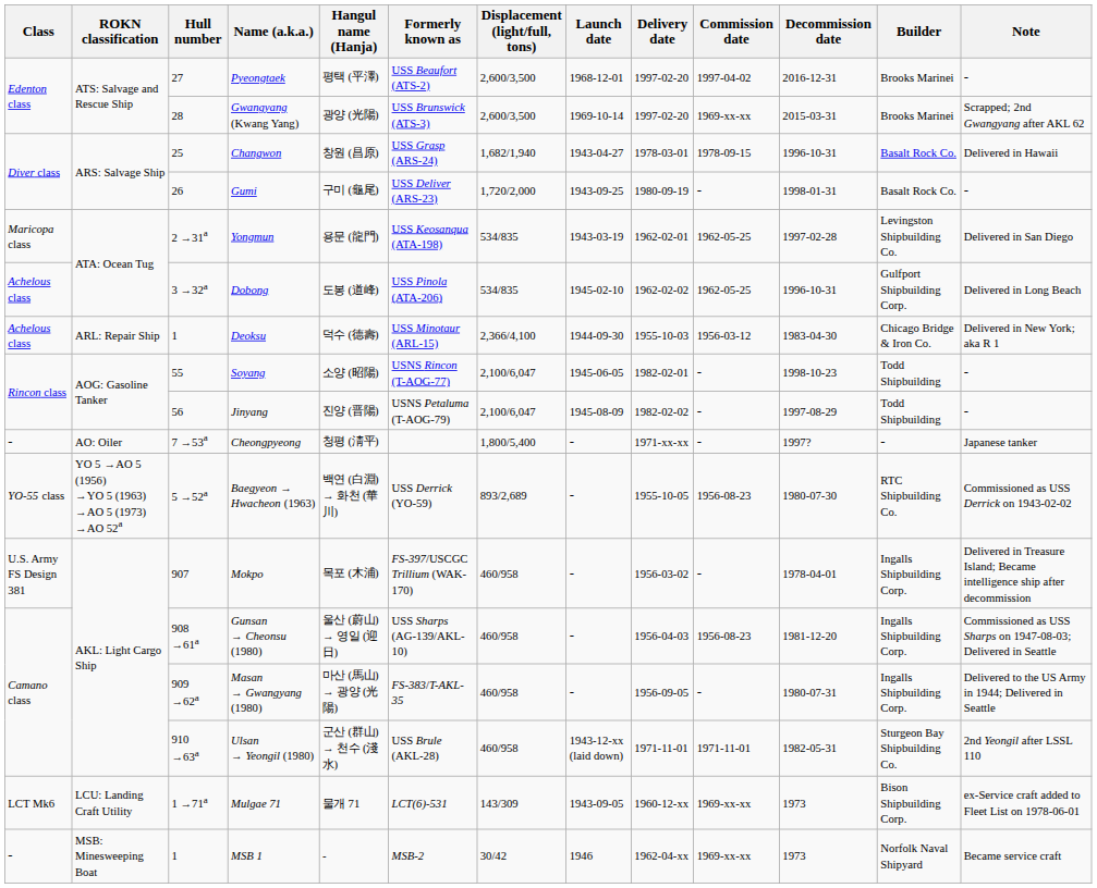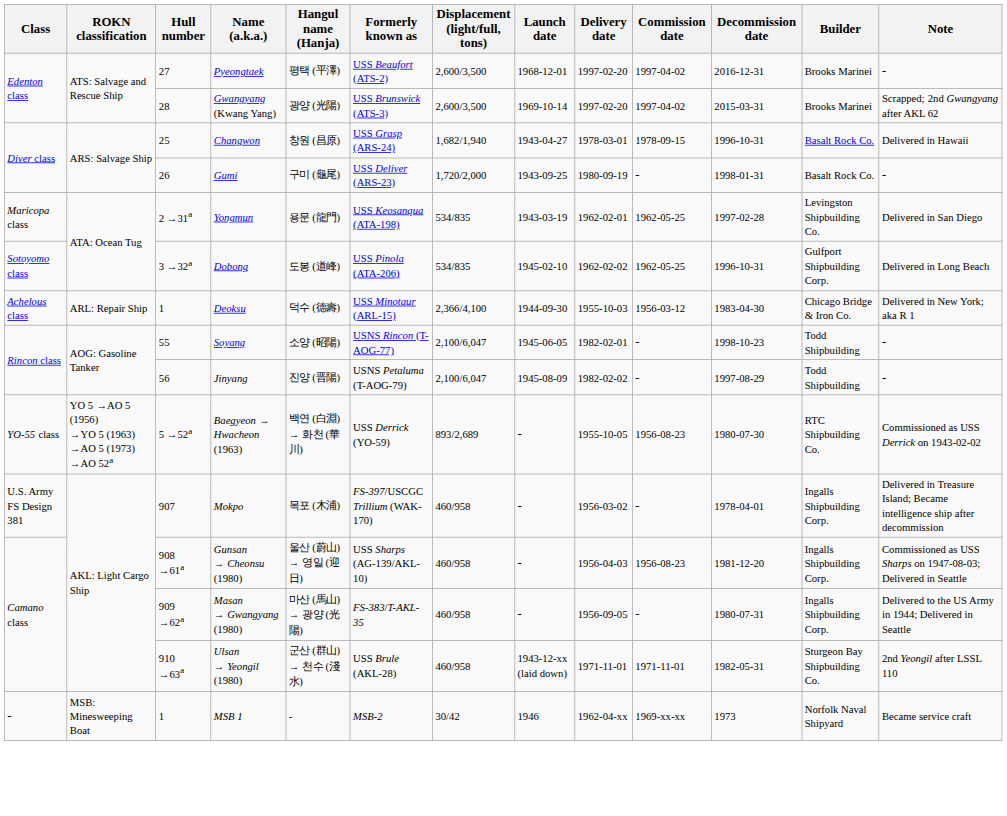 <table class="wikitable">
 <tr>
 <th>Class</th>
 <th>ROKN classification</th>
 <th>Hull number</th>
 <th>Name (a.k.a.)</th>
 <th>Hangul name<br>(Hanja)</th>
 <th>Formerly known as</th>
 <th>Displacement<br>(light/full, tons)</th>
 <th>Launch date</th>
 <th>Delivery date</th>
 <th>Commission date</th>
 <th>Decommission date</th>
 <th>Builder</th>
 <th>Note</th>
 </tr>
 <tr>
 <td rowspan="2"><small><a href='#'><em>Edenton</em> class</a></small></td>
 <td rowspan="2"><small>ATS: Salvage and Rescue Ship</small></td>
 <td><small>27</small></td>
 <td><em><small><a href='#'>Pyeongtaek</a></small></em></td>
 <td><small>평택 (平澤)</small></td>
 <td><a href='#'><small>USS <em>Beaufort</em> (ATS-2)</small></a></td>
 <td><small>2,600/3,500</small></td>
 <td><small>1968-12-01</small></td>
 <td><small>1997-02-20</small></td>
 <td><small>1997-04-02</small></td>
 <td><small>2016-12-31</small></td>
 <td><small>Brooks Marinei</small></td>
 <td>-</td>
 </tr>
 <tr>
 <td><small>28</small></td>
 <td><em><small><a href='#'>Gwangyang</a></small></em> <small>(Kwang Yang)</small></td>
 <td><small>광양 (光陽)</small></td>
 <td><a href='#'><small>USS <em>Brunswick</em> (ATS-3)</small></a></td>
 <td><small>2,600</small><small>/3,500</small></td>
 <td><small>1969-10-14</small></td>
 <td><small>1997-02-20</small></td>
-<td><small>1969-xx-xx</small></td>
+<td><small>1997-04-02</small></td>
 <td><small>2015-03-31</small></td>
 <td><small>Brooks Marinei</small></td>
 <td><small>Scrapped;</small> <small>2nd <em>Gwangyang</em> after AKL 62</small></td>
 </tr>
 <tr>
 <td rowspan="2"><small><a href='#'><em>Diver</em> class</a></small></td>
 <td rowspan="2"><small>ARS: Salvage Ship</small></td>
 <td><small>25</small></td>
 <td><em><small><a href='#'>Changwon</a></small></em></td>
 <td><small>창원 (昌原)</small></td>
 <td><a href='#'><small>USS <em>Grasp</em> (ARS-24)</small></a></td>
 <td><small>1,682/1,940</small></td>
 <td><small>1943-04-27</small></td>
 <td><small>1978-03-01</small></td>
 <td><small>1978-09-15</small></td>
 <td><small>1996-10-31</small></td>
 <td><a href='#'><small>Basalt Rock Co.</small></a></td>
 <td><small>Delivered in Hawaii</small></td>
 </tr>
 <tr>
 <td><small>26</small></td>
 <td><em><small><a href='#'>Gumi</a></small></em></td>
 <td><small>구미 (龜尾)</small></td>
 <td><a href='#'><small>USS <em>Deliver</em> (ARS-23)</small></a></td>
 <td><small>1,720/2,000</small></td>
 <td><small>1943-09-25</small></td>
 <td><small>1980-09-19</small></td>
 <td>-</td>
 <td><small>1998-01-31</small></td>
 <td><small>Basalt Rock Co.</small></td>
 <td>-</td>
 </tr>
 <tr>
 <td><small><em>Maricopa</em> class</small></td>
 <td rowspan="2"><small>ATA: Ocean Tug</small></td>
 <td><small>2 →31<sup>a</sup></small></td>
 <td><em><small><a href='#'>Yongmun</a></small></em></td>
 <td><small>용문 (龍門)</small></td>
 <td><a href='#'><small>USS <em>Keosanqua</em> (ATA-198)</small></a></td>
 <td><small>534/835</small></td>
 <td><small>1943-03-19</small></td>
 <td><small>1962-02-01</small></td>
 <td><small>1962-05-25</small></td>
 <td><small>1997-02-28</small></td>
 <td><small>Levingston Shipbuilding Co.</small></td>
 <td><small>Delivered in San Diego</small></td>
 </tr>
 <tr>
-<td><a href='#'><small><em>Achelous</em> class</small></a></td>
+<td><a href='#'><small><em>Sotoyomo</em> class</small></a></td>
 <td><small>3 →32<sup>a</sup></small></td>
 <td><em><small><a href='#'>Dobong</a></small></em></td>
 <td><small>도봉 (道峰)</small></td>
 <td><a href='#'><small>USS <em>Pinola</em> (ATA-206)</small></a></td>
 <td><small>534/835</small></td>
 <td><small>1945-02-10</small></td>
 <td><small>1962-02-02</small></td>
 <td><small>1962-05-25</small></td>
 <td><small>1996-10-31</small></td>
 <td><small>Gulfport Shipbuilding Corp.</small></td>
 <td><small>Delivered in Long Beach</small></td>
 </tr>
 <tr>
 <td><a href='#'><small><em>Achelous</em> class</small></a></td>
 <td><small>ARL: Repair Ship</small></td>
 <td><small>1</small></td>
 <td><em><small><a href='#'>Deoksu</a></small></em></td>
 <td><small>덕수 (德壽)</small></td>
 <td><a href='#'><small>USS <em>Minotaur</em> (ARL-15)</small></a></td>
 <td><small>2,366/4,100</small></td>
 <td><small>1944-09-30</small></td>
 <td><small>1955-10-03</small></td>
 <td><small>1956-03-12</small></td>
 <td><small>1983-04-30</small></td>
 <td><small>Chicago Bridge & Iron Co.</small></td>
 <td><small>Delivered in New York; aka R 1</small></td>
 </tr>
 <tr>
 <td rowspan="2"><a href='#'><small><em>Rincon</em> class</small></a></td>
 <td rowspan="2"><small>AOG: Gasoline Tanker</small></td>
 <td><small>55</small></td>
 <td><a href='#'><em><small>Soyang</small></em></a></td>
 <td><small>소양 (昭陽)</small></td>
 <td><a href='#'><small>USNS <em>Rincon</em> (T-AOG-77)</small></a></td>
 <td><small>2,100/6,047</small></td>
 <td><small>1945-06-05</small></td>
 <td><small>1982-02-01</small></td>
 <td>-</td>
 <td><small>1998-10-23</small></td>
 <td><small>Todd Shipbuilding</small></td>
 <td>-</td>
 </tr>
 <tr>
 <td><small>56</small></td>
 <td><em><small>Jinyang</small></em></td>
 <td><small>진양 (晋陽)</small></td>
 <td><small>USNS <em>Petaluma</em> (T-AOG-79)</small></td>
 <td><small>2,100/6,047</small></td>
 <td><small>1945-08-09</small></td>
 <td><small>1982-02-02</small></td>
 <td>-</td>
 <td><small>1997-08-29</small></td>
 <td><small>Todd Shipbuilding</small></td>
 <td>-</td>
-</tr>
-<tr>
-<td>-</td>
-<td><small>AO: Oiler</small></td>
-<td><small>7 →53<sup>a</sup></small></td>
-<td><em><small>Cheongpyeong</small></em></td>
-<td><small>청평 (淸平)</small></td>
-<td></td>
-<td><small>1,800/5,400</small></td>
-<td>-</td>
-<td><small>1971-xx-xx</small></td>
-<td>-</td>
-<td><small>1997?</small></td>
-<td>-</td>
-<td><small>Japanese tanker</small></td>
 </tr>
 <tr>
 <td><em><small>YO-55</small></em> <small>class</small></td>
 <td><small>YO 5</small> <small>→AO 5 (1956)</small><br><small>→YO 5 (1963)</small><br><small>→AO 5 (1973)</small><br><small>→AO 52<sup>a</sup></small></td>
 <td><small>5 →52<sup>a</sup></small></td>
 <td><small><em>Baegyeon</em></small> <small>→</small> <em><small>Hwacheon</small></em> <small>(1963)</small></td>
 <td><small>백연 (白淵) → 화천 (華川)</small></td>
 <td><small>USS <em>Derrick</em> (YO-59)</small></td>
 <td><small>893/2,689</small></td>
 <td>-</td>
 <td><small>1955-10-05</small></td>
 <td><small>1956-08-23</small></td>
 <td><small>1980-07-30</small></td>
 <td><small>RTC Shipbuilding Co.</small></td>
 <td><small>Commissioned as USS <em>Derrick</em> on 1943-02-02</small></td>
 </tr>
 <tr>
 <td><small>U.S. Army FS Design 381</small></td>
 <td rowspan="4"><small>AKL: Light Cargo Ship</small></td>
 <td><small>907</small></td>
 <td><em><small>Mokpo</small></em></td>
 <td><small>목포 (木浦)</small></td>
 <td><small><em>FS-397</em>/USCGC <em>Trillium</em> (WAK-170)</small></td>
 <td><small>460/958</small></td>
 <td>-</td>
 <td><small>1956-03-02</small></td>
 <td>-</td>
 <td><small>1978-04-01</small></td>
 <td><small>Ingalls Shipbuilding Corp.</small></td>
 <td><small>Delivered in Treasure Island; Became intelligence ship after decommission</small></td>
 </tr>
 <tr>
 <td rowspan="3"><small><em>Camano</em> class</small></td>
 <td><small>908</small><br><small>→61<sup>a</sup></small></td>
 <td><em><small>Gunsan</small></em><br><small>→ <em>Cheonsu</em> (1980)</small></td>
 <td><small>울산 (蔚山) → 영일 (迎日)</small></td>
 <td><small>USS <em>Sharps</em> (AG-139/AKL-10)</small></td>
 <td><small>460/958</small></td>
 <td>-</td>
 <td><small>1956-04-03</small></td>
 <td><small>1956-08-23</small></td>
 <td><small>1981-12-20</small></td>
 <td><small>Ingalls Shipbuilding Corp.</small></td>
 <td><small>Commissioned as USS <em>Sharps</em> on 1947-08-03;</small> <small>Delivered in Seattle</small></td>
 </tr>
 <tr>
 <td><small>909</small><br><small>→62<sup>a</sup></small></td>
 <td><em><small>Masan</small></em><br><small>→ <em>Gwangyang</em> (1980)</small></td>
 <td><small>마산 (馬山) → 광양 (光陽)</small></td>
 <td><small><em>FS-383</em>/<em>T-AKL-35</em></small></td>
 <td><small>460/958</small></td>
 <td>-</td>
 <td><small>1956-09-05</small></td>
 <td>-</td>
 <td><small>1980-07-31</small></td>
 <td><small>Ingalls Shipbuilding Corp.</small></td>
 <td><small>Delivered to the US Army in 1944; Delivered in Seattle</small></td>
 </tr>
 <tr>
 <td><small>910</small><br><small>→63<sup>a</sup></small></td>
 <td><em><small>Ulsan</small></em><br><small>→ <em>Yeongil</em> (1980)</small></td>
 <td><small>군산 (群山) → 천수 (淺水)</small></td>
 <td><small>USS <em>Brule</em> (AKL-28)</small></td>
 <td><small>460/958</small></td>
 <td><small>1943-12-xx (laid down)</small></td>
 <td><small>1971-11-01</small></td>
 <td><small>1971-11-01</small></td>
 <td><small>1982-05-31</small></td>
 <td><small>Sturgeon Bay Shipbuilding Co.</small></td>
 <td><small>2nd <em>Yeongil</em> after  LSSL 110</small></td>
 </tr>
 <tr>
-<td><small>LCT Mk6</small></td>
-<td><small>LCU: Landing Craft Utility</small></td>
-<td><small>1 →71<sup>a</sup></small></td>
-<td><small><em>Mulgae 71</em></small></td>
-<td><small>물개 71</small></td>
-<td><small><em>LCT(6)-531</em></small></td>
-<td><small>143/309</small></td>
-<td><small>1943-09-05</small></td>
-<td><small>1960-12-xx</small></td>
-<td><small>1969-xx-xx</small></td>
-<td><small>1973</small></td>
-<td><small>Bison Shipbuilding Corp.</small></td>
-<td><small>ex-Service craft added to Fleet List on 1978-06-01</small></td>
-</tr>
-<tr>
 <td>-</td>
 <td><small>MSB: Minesweeping Boat</small></td>
 <td><small>1</small></td>
 <td><small><em>MSB 1</em></small></td>
 <td><small>-</small></td>
 <td><small><em>MSB-2</em></small></td>
 <td><small>30/42</small></td>
 <td><small>1946</small></td>
 <td><small>1962-04-xx</small></td>
 <td><small>1969-xx-xx</small></td>
 <td><small>1973</small></td>
 <td><small>Norfolk Naval Shipyard</small></td>
 <td><small>Became service craft</small></td>
 </tr>
 </table>
